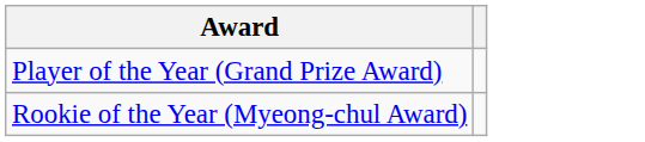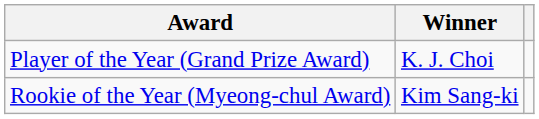 <table class="wikitable">
 <tr>
 <th>Award</th>
+<th>Winner</th>
 <th></th>
 </tr>
 <tr>
 <td><a href='#'>Player of the Year (Grand Prize Award)</a></td>
+<td> <a href='#'>K. J. Choi</a></td>
 <td></td>
 </tr>
 <tr>
 <td><a href='#'>Rookie of the Year (Myeong-chul Award)</a></td>
+<td> <a href='#'>Kim Sang-ki</a></td>
 <td></td>
 </tr>
 </table>
